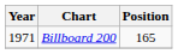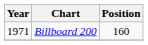 <table class="wikitable">
 <tr>
 <th>Year</th>
 <th>Chart</th>
 <th>Position</th>
 </tr>
 <tr>
 <td>1971</td>
 <td><em><a href='#'>Billboard 200</a></em></td>
-<td align="center">165</td>
+<td align="center">160</td>
 </tr>
 <tr>
 </tr>
 </table>
